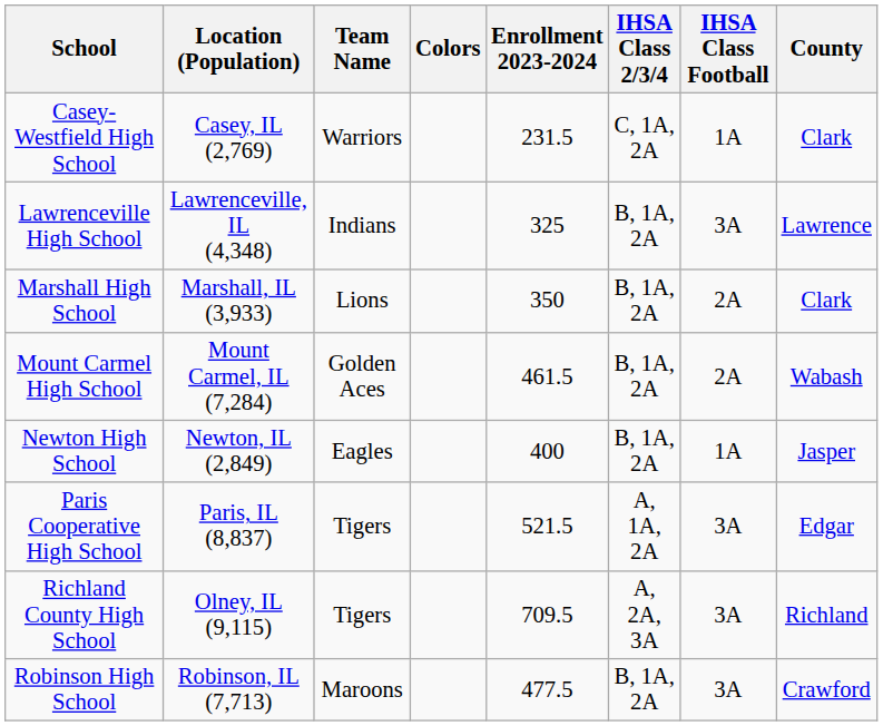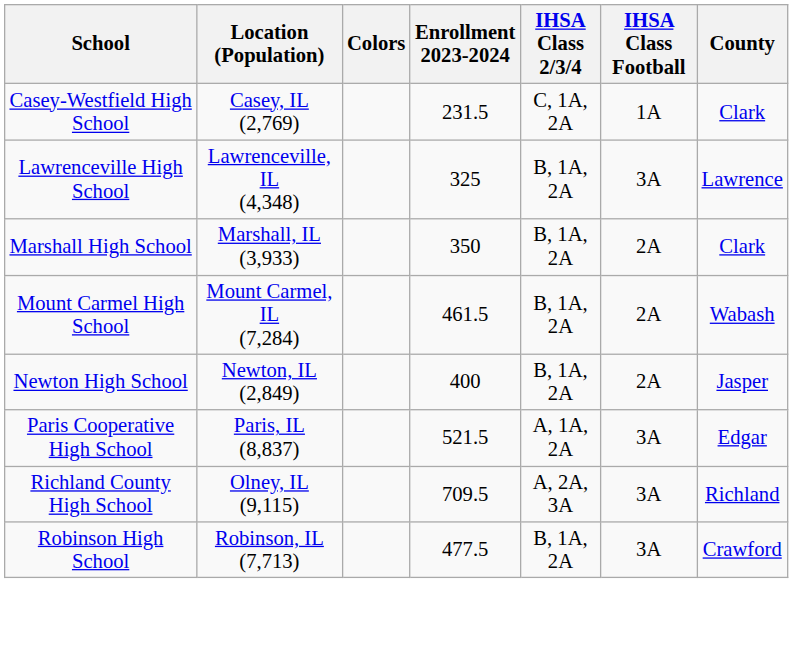 <table class="wikitable" style="text-align:center;">
 <tr>
 <th>School</th>
 <th>Location<br>(Population)</th>
-<th>Team Name</th>
 <th>Colors</th>
 <th>Enrollment  <br> 2023-2024</th>
 <th><a href='#'>IHSA</a> <br> Class 2/3/4 </th>
 <th><a href='#'>IHSA</a> Class <br> Football </th>
 <th>County</th>
 </tr>
 <tr>
 <td><a href='#'>Casey-Westfield High School</a></td>
 <td><a href='#'>Casey, IL</a><br>(2,769)</td>
-<td>Warriors</td>
 <td> </td>
 <td>231.5</td>
 <td>C, 1A, 2A</td>
 <td>1A</td>
 <td><a href='#'>Clark</a></td>
 </tr>
 <tr>
 <td><a href='#'>Lawrenceville High School</a></td>
 <td><a href='#'>Lawrenceville, IL</a><br>(4,348)</td>
-<td>Indians</td>
 <td> </td>
 <td>325</td>
 <td>B, 1A, 2A</td>
 <td>3A</td>
 <td><a href='#'>Lawrence</a></td>
 </tr>
 <tr>
 <td><a href='#'>Marshall High School</a></td>
 <td><a href='#'>Marshall, IL</a><br>(3,933)</td>
-<td>Lions</td>
 <td> </td>
 <td>350</td>
 <td>B, 1A, 2A</td>
 <td>2A</td>
 <td><a href='#'>Clark</a></td>
 </tr>
 <tr>
 <td><a href='#'>Mount Carmel High School</a></td>
 <td><a href='#'>Mount Carmel, IL</a><br>(7,284)</td>
-<td>Golden Aces</td>
 <td> </td>
 <td>461.5</td>
 <td>B, 1A, 2A</td>
 <td>2A</td>
 <td><a href='#'>Wabash</a></td>
 </tr>
 <tr>
 <td><a href='#'>Newton High School</a></td>
 <td><a href='#'>Newton, IL</a><br>(2,849)</td>
-<td>Eagles</td>
 <td> </td>
 <td>400</td>
 <td>B, 1A, 2A</td>
-<td>1A</td>
+<td>2A</td>
 <td><a href='#'>Jasper</a></td>
 </tr>
 <tr>
 <td><a href='#'>Paris Cooperative High School</a></td>
 <td><a href='#'>Paris, IL</a><br>(8,837)</td>
-<td>Tigers</td>
 <td> </td>
 <td>521.5</td>
 <td>A, 1A, 2A</td>
 <td>3A</td>
 <td><a href='#'>Edgar</a></td>
 </tr>
 <tr>
 <td><a href='#'>Richland County High School</a></td>
 <td><a href='#'>Olney, IL</a><br>(9,115)</td>
-<td>Tigers</td>
 <td> </td>
 <td>709.5</td>
 <td>A, 2A, 3A</td>
 <td>3A</td>
 <td><a href='#'>Richland</a></td>
 </tr>
 <tr>
 <td><a href='#'>Robinson High School</a></td>
 <td><a href='#'>Robinson, IL</a><br>(7,713)</td>
-<td>Maroons</td>
 <td> </td>
 <td>477.5</td>
 <td>B, 1A, 2A</td>
 <td>3A</td>
 <td><a href='#'>Crawford</a></td>
 </tr>
 </table>
